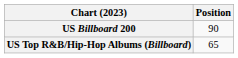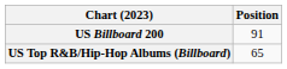 <table class="wikitable sortable plainrowheaders" style="text-align:center">
 <tr>
 <th scope="col">Chart (2023)</th>
 <th scope="col">Position</th>
 </tr>
 <tr>
 <th scope="row">US <em>Billboard</em> 200</th>
-<td>90</td>
+<td>91</td>
 </tr>
 <tr>
 <th scope="row">US Top R&B/Hip-Hop Albums (<em>Billboard</em>)</th>
 <td>65</td>
 </tr>
 </table>
